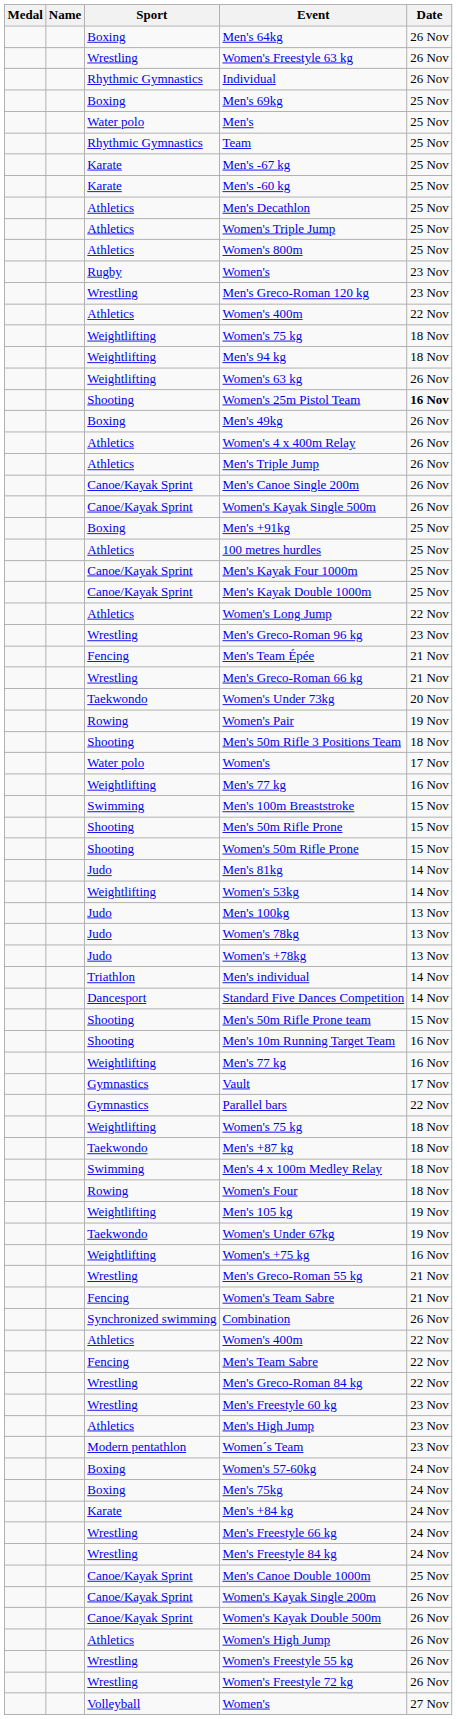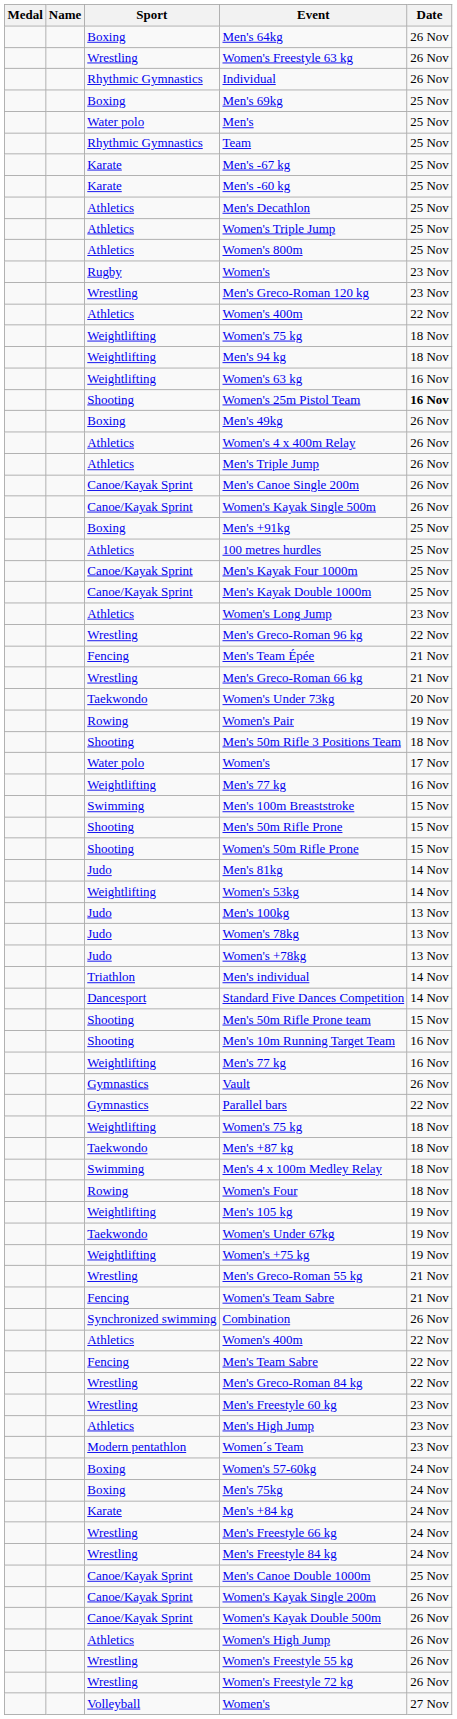 <table class="wikitable sortable" style="font-size:90%">
 <tr>
 <th>Medal</th>
 <th>Name</th>
 <th>Sport</th>
 <th>Event</th>
 <th>Date</th>
 </tr>
 <tr>
 <td></td>
 <td></td>
 <td><a href='#'>Boxing</a></td>
 <td><a href='#'>Men's 64kg</a></td>
 <td>26 Nov</td>
 </tr>
 <tr>
 <td></td>
 <td></td>
 <td><a href='#'>Wrestling</a></td>
 <td><a href='#'>Women's Freestyle 63 kg</a></td>
 <td>26 Nov</td>
 </tr>
 <tr>
 <td></td>
 <td></td>
 <td><a href='#'>Rhythmic Gymnastics</a></td>
 <td><a href='#'>Individual</a></td>
 <td>26 Nov</td>
 </tr>
 <tr>
 <td></td>
 <td></td>
 <td><a href='#'>Boxing</a></td>
 <td><a href='#'>Men's 69kg</a></td>
 <td>25 Nov</td>
 </tr>
 <tr>
 <td></td>
 <td></td>
 <td><a href='#'>Water polo</a></td>
 <td><a href='#'>Men's</a></td>
 <td>25 Nov</td>
 </tr>
 <tr>
 <td></td>
 <td></td>
 <td><a href='#'>Rhythmic Gymnastics</a></td>
 <td><a href='#'>Team</a></td>
 <td>25 Nov</td>
 </tr>
 <tr>
 <td></td>
 <td></td>
 <td><a href='#'>Karate</a></td>
 <td><a href='#'>Men's -67 kg</a></td>
 <td>25 Nov</td>
 </tr>
 <tr>
 <td></td>
 <td></td>
 <td><a href='#'>Karate</a></td>
 <td><a href='#'>Men's -60 kg</a></td>
 <td>25 Nov</td>
 </tr>
 <tr>
 <td></td>
 <td></td>
 <td><a href='#'>Athletics</a></td>
 <td><a href='#'>Men's Decathlon</a></td>
 <td>25 Nov</td>
 </tr>
 <tr>
 <td></td>
 <td></td>
 <td><a href='#'>Athletics</a></td>
 <td><a href='#'>Women's Triple Jump</a></td>
 <td>25 Nov</td>
 </tr>
 <tr>
 <td></td>
 <td></td>
 <td><a href='#'>Athletics</a></td>
 <td><a href='#'>Women's 800m</a></td>
 <td>25 Nov</td>
 </tr>
 <tr>
 <td></td>
 <td></td>
 <td><a href='#'>Rugby</a></td>
 <td><a href='#'>Women's</a></td>
 <td>23 Nov</td>
 </tr>
 <tr>
 <td></td>
 <td></td>
 <td><a href='#'>Wrestling</a></td>
 <td><a href='#'>Men's Greco-Roman 120 kg</a></td>
 <td>23 Nov</td>
 </tr>
 <tr>
 <td></td>
 <td></td>
 <td><a href='#'>Athletics</a></td>
 <td><a href='#'>Women's 400m</a></td>
 <td>22 Nov</td>
 </tr>
 <tr>
 <td></td>
 <td></td>
 <td><a href='#'>Weightlifting</a></td>
 <td><a href='#'>Women's 75 kg</a></td>
 <td>18 Nov</td>
 </tr>
 <tr>
 <td></td>
 <td></td>
 <td><a href='#'>Weightlifting</a></td>
 <td><a href='#'>Men's 94 kg</a></td>
 <td>18 Nov</td>
 </tr>
 <tr>
 <td></td>
 <td></td>
 <td><a href='#'>Weightlifting</a></td>
 <td><a href='#'>Women's 63 kg</a></td>
-<td>26 Nov</td>
+<td>16 Nov</td>
 </tr>
 <tr>
 <td></td>
 <td></td>
 <td><a href='#'>Shooting</a></td>
 <td><a href='#'>Women's 25m Pistol Team</a></td>
 <td><strong>16 Nov</strong></td>
 </tr>
 <tr>
 <td></td>
 <td></td>
 <td><a href='#'>Boxing</a></td>
 <td><a href='#'>Men's 49kg</a></td>
 <td>26 Nov</td>
 </tr>
 <tr>
 <td></td>
 <td></td>
 <td><a href='#'>Athletics</a></td>
 <td><a href='#'>Women's 4 x 400m Relay</a></td>
 <td>26 Nov</td>
 </tr>
 <tr>
 <td></td>
 <td></td>
 <td><a href='#'>Athletics</a></td>
 <td><a href='#'>Men's Triple Jump</a></td>
 <td>26 Nov</td>
 </tr>
 <tr>
 <td></td>
 <td></td>
 <td><a href='#'>Canoe/Kayak Sprint</a></td>
 <td><a href='#'>Men's Canoe Single 200m</a></td>
 <td>26 Nov</td>
 </tr>
 <tr>
 <td></td>
 <td></td>
 <td><a href='#'>Canoe/Kayak Sprint</a></td>
 <td><a href='#'>Women's Kayak Single 500m</a></td>
 <td>26 Nov</td>
 </tr>
 <tr>
 <td></td>
 <td></td>
 <td><a href='#'>Boxing</a></td>
 <td><a href='#'>Men's +91kg</a></td>
 <td>25 Nov</td>
 </tr>
 <tr>
 <td></td>
 <td></td>
 <td><a href='#'>Athletics</a></td>
 <td><a href='#'>100 metres hurdles</a></td>
 <td>25 Nov</td>
 </tr>
 <tr>
 <td></td>
 <td></td>
 <td><a href='#'>Canoe/Kayak Sprint</a></td>
 <td><a href='#'>Men's Kayak Four 1000m</a></td>
 <td>25 Nov</td>
 </tr>
 <tr>
 <td></td>
 <td></td>
 <td><a href='#'>Canoe/Kayak Sprint</a></td>
 <td><a href='#'>Men's Kayak Double 1000m</a></td>
 <td>25 Nov</td>
 </tr>
 <tr>
 <td></td>
 <td></td>
 <td><a href='#'>Athletics</a></td>
 <td><a href='#'>Women's Long Jump</a></td>
-<td>22 Nov</td>
+<td>23 Nov</td>
 </tr>
 <tr>
 <td></td>
 <td></td>
 <td><a href='#'>Wrestling</a></td>
 <td><a href='#'>Men's Greco-Roman 96 kg</a></td>
-<td>23 Nov</td>
+<td>22 Nov</td>
 </tr>
 <tr>
 <td></td>
 <td></td>
 <td><a href='#'>Fencing</a></td>
 <td><a href='#'>Men's Team Épée</a></td>
 <td>21 Nov</td>
 </tr>
 <tr>
 <td></td>
 <td></td>
 <td><a href='#'>Wrestling</a></td>
 <td><a href='#'>Men's Greco-Roman 66 kg</a></td>
 <td>21 Nov</td>
 </tr>
 <tr>
 <td></td>
 <td></td>
 <td><a href='#'>Taekwondo</a></td>
 <td><a href='#'>Women's Under 73kg</a></td>
 <td>20 Nov</td>
 </tr>
 <tr>
 <td></td>
 <td></td>
 <td><a href='#'>Rowing</a></td>
 <td><a href='#'>Women's Pair</a></td>
 <td>19 Nov</td>
 </tr>
 <tr>
 <td></td>
 <td></td>
 <td><a href='#'>Shooting</a></td>
 <td><a href='#'>Men's 50m Rifle 3 Positions Team</a></td>
 <td>18 Nov</td>
 </tr>
 <tr>
 <td></td>
 <td></td>
 <td><a href='#'>Water polo</a></td>
 <td><a href='#'>Women's</a></td>
 <td>17 Nov</td>
 </tr>
 <tr>
 <td></td>
 <td></td>
 <td><a href='#'>Weightlifting</a></td>
 <td><a href='#'>Men's 77 kg</a></td>
 <td>16 Nov</td>
 </tr>
 <tr>
 <td></td>
 <td></td>
 <td><a href='#'>Swimming</a></td>
 <td><a href='#'>Men's 100m Breaststroke</a></td>
 <td>15 Nov</td>
 </tr>
 <tr>
 <td></td>
 <td></td>
 <td><a href='#'>Shooting</a></td>
 <td><a href='#'>Men's 50m Rifle Prone</a></td>
 <td>15 Nov</td>
 </tr>
 <tr>
 <td></td>
 <td></td>
 <td><a href='#'>Shooting</a></td>
 <td><a href='#'>Women's 50m Rifle Prone</a></td>
 <td>15 Nov</td>
 </tr>
 <tr>
 <td></td>
 <td></td>
 <td><a href='#'>Judo</a></td>
 <td><a href='#'>Men's 81kg</a></td>
 <td>14 Nov</td>
 </tr>
 <tr>
 <td></td>
 <td></td>
 <td><a href='#'>Weightlifting</a></td>
 <td><a href='#'>Women's 53kg</a></td>
 <td>14 Nov</td>
 </tr>
 <tr>
 <td></td>
 <td></td>
 <td><a href='#'>Judo</a></td>
 <td><a href='#'>Men's 100kg</a></td>
 <td>13 Nov</td>
 </tr>
 <tr>
 <td></td>
 <td></td>
 <td><a href='#'>Judo</a></td>
 <td><a href='#'>Women's 78kg</a></td>
 <td>13 Nov</td>
 </tr>
 <tr>
 <td></td>
 <td></td>
 <td><a href='#'>Judo</a></td>
 <td><a href='#'>Women's +78kg</a></td>
 <td>13 Nov</td>
 </tr>
 <tr>
 <td></td>
 <td></td>
 <td><a href='#'>Triathlon</a></td>
 <td><a href='#'>Men's individual</a></td>
 <td>14 Nov</td>
 </tr>
 <tr>
 <td></td>
 <td></td>
 <td><a href='#'>Dancesport</a></td>
 <td><a href='#'>Standard Five Dances Competition</a></td>
 <td>14 Nov</td>
 </tr>
 <tr>
 <td></td>
 <td></td>
 <td><a href='#'>Shooting</a></td>
 <td><a href='#'>Men's 50m Rifle Prone team</a></td>
 <td>15 Nov</td>
 </tr>
 <tr>
 <td></td>
 <td></td>
 <td><a href='#'>Shooting</a></td>
 <td><a href='#'>Men's 10m Running Target Team</a></td>
 <td>16 Nov</td>
 </tr>
 <tr>
 <td></td>
 <td></td>
 <td><a href='#'>Weightlifting</a></td>
 <td><a href='#'>Men's 77 kg</a></td>
 <td>16 Nov</td>
 </tr>
 <tr>
 <td></td>
 <td></td>
 <td><a href='#'>Gymnastics</a></td>
 <td><a href='#'>Vault</a></td>
-<td>17 Nov</td>
+<td>26 Nov</td>
 </tr>
 <tr>
 <td></td>
 <td></td>
 <td><a href='#'>Gymnastics</a></td>
 <td><a href='#'>Parallel bars</a></td>
 <td>22 Nov</td>
 </tr>
 <tr>
 <td></td>
 <td></td>
 <td><a href='#'>Weightlifting</a></td>
 <td><a href='#'>Women's 75 kg</a></td>
 <td>18 Nov</td>
 </tr>
 <tr>
 <td></td>
 <td></td>
 <td><a href='#'>Taekwondo</a></td>
 <td><a href='#'>Men's +87 kg</a></td>
 <td>18 Nov</td>
 </tr>
 <tr>
 <td></td>
 <td></td>
 <td><a href='#'>Swimming</a></td>
 <td><a href='#'>Men's 4 x 100m Medley Relay</a></td>
 <td>18 Nov</td>
 </tr>
 <tr>
 <td></td>
 <td></td>
 <td><a href='#'>Rowing</a></td>
 <td><a href='#'>Women's Four</a></td>
 <td>18 Nov</td>
 </tr>
 <tr>
 <td></td>
 <td></td>
 <td><a href='#'>Weightlifting</a></td>
 <td><a href='#'>Men's 105 kg</a></td>
 <td>19 Nov</td>
 </tr>
 <tr>
 <td></td>
 <td></td>
 <td><a href='#'>Taekwondo</a></td>
 <td><a href='#'>Women's Under 67kg</a></td>
 <td>19 Nov</td>
 </tr>
 <tr>
 <td></td>
 <td></td>
 <td><a href='#'>Weightlifting</a></td>
 <td><a href='#'>Women's +75 kg</a></td>
-<td>16 Nov</td>
+<td>19 Nov</td>
 </tr>
 <tr>
 <td></td>
 <td></td>
 <td><a href='#'>Wrestling</a></td>
 <td><a href='#'>Men's Greco-Roman 55 kg</a></td>
 <td>21 Nov</td>
 </tr>
 <tr>
 <td></td>
 <td></td>
 <td><a href='#'>Fencing</a></td>
 <td><a href='#'>Women's Team Sabre</a></td>
 <td>21 Nov</td>
 </tr>
 <tr>
 <td></td>
 <td></td>
 <td><a href='#'>Synchronized swimming</a></td>
 <td><a href='#'>Combination</a></td>
 <td>26 Nov</td>
 </tr>
 <tr>
 <td></td>
 <td></td>
 <td><a href='#'>Athletics</a></td>
 <td><a href='#'>Women's 400m</a></td>
 <td>22 Nov</td>
 </tr>
 <tr>
 <td></td>
 <td></td>
 <td><a href='#'>Fencing</a></td>
 <td><a href='#'>Men's Team Sabre</a></td>
 <td>22 Nov</td>
 </tr>
 <tr>
 <td></td>
 <td></td>
 <td><a href='#'>Wrestling</a></td>
 <td><a href='#'>Men's Greco-Roman 84 kg</a></td>
 <td>22 Nov</td>
 </tr>
 <tr>
 <td></td>
 <td></td>
 <td><a href='#'>Wrestling</a></td>
 <td><a href='#'>Men's Freestyle 60 kg</a></td>
 <td>23 Nov</td>
 </tr>
 <tr>
 <td></td>
 <td></td>
 <td><a href='#'>Athletics</a></td>
 <td><a href='#'>Men's High Jump</a></td>
 <td>23 Nov</td>
 </tr>
 <tr>
 <td></td>
 <td></td>
 <td><a href='#'>Modern pentathlon</a></td>
 <td><a href='#'>Women´s Team</a></td>
 <td>23 Nov</td>
 </tr>
 <tr>
 <td></td>
 <td></td>
 <td><a href='#'>Boxing</a></td>
 <td><a href='#'>Women's 57-60kg</a></td>
 <td>24 Nov</td>
 </tr>
 <tr>
 <td></td>
 <td></td>
 <td><a href='#'>Boxing</a></td>
 <td><a href='#'>Men's 75kg</a></td>
 <td>24 Nov</td>
 </tr>
 <tr>
 <td></td>
 <td></td>
 <td><a href='#'>Karate</a></td>
 <td><a href='#'>Men's +84 kg</a></td>
 <td>24 Nov</td>
 </tr>
 <tr>
 <td></td>
 <td></td>
 <td><a href='#'>Wrestling</a></td>
 <td><a href='#'>Men's Freestyle 66 kg</a></td>
 <td>24 Nov</td>
 </tr>
 <tr>
 <td></td>
 <td></td>
 <td><a href='#'>Wrestling</a></td>
 <td><a href='#'>Men's Freestyle 84 kg</a></td>
 <td>24 Nov</td>
 </tr>
 <tr>
 <td></td>
 <td></td>
 <td><a href='#'>Canoe/Kayak Sprint</a></td>
 <td><a href='#'>Men's Canoe Double 1000m</a></td>
 <td>25 Nov</td>
 </tr>
 <tr>
 <td></td>
 <td></td>
 <td><a href='#'>Canoe/Kayak Sprint</a></td>
 <td><a href='#'>Women's Kayak Single 200m</a></td>
 <td>26 Nov</td>
 </tr>
 <tr>
 <td></td>
 <td></td>
 <td><a href='#'>Canoe/Kayak Sprint</a></td>
 <td><a href='#'>Women's Kayak Double 500m</a></td>
 <td>26 Nov</td>
 </tr>
 <tr>
 <td></td>
 <td></td>
 <td><a href='#'>Athletics</a></td>
 <td><a href='#'>Women's High Jump</a></td>
 <td>26 Nov</td>
 </tr>
 <tr>
 <td></td>
 <td></td>
 <td><a href='#'>Wrestling</a></td>
 <td><a href='#'>Women's Freestyle 55 kg</a></td>
 <td>26 Nov</td>
 </tr>
 <tr>
 <td></td>
 <td></td>
 <td><a href='#'>Wrestling</a></td>
 <td><a href='#'>Women's Freestyle 72 kg</a></td>
 <td>26 Nov</td>
 </tr>
 <tr>
 <td></td>
 <td></td>
 <td><a href='#'>Volleyball</a></td>
 <td><a href='#'>Women's</a></td>
 <td>27 Nov</td>
 </tr>
 </table>
